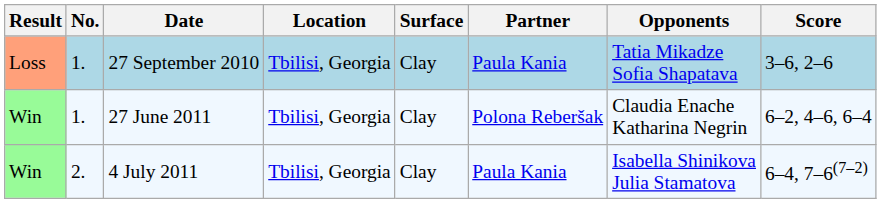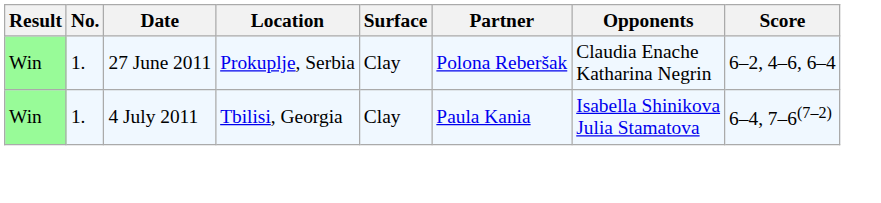 <table class="sortable wikitable" style=font-size:97%>
 <tr>
 <th>Result</th>
 <th>No.</th>
 <th>Date</th>
 <th>Location</th>
 <th>Surface</th>
 <th>Partner</th>
 <th>Opponents</th>
 <th class="unsortable">Score</th>
 </tr>
-<tr style="background:lightblue;">
-<td style="background:#ffa07a;">Loss</td>
-<td>1.</td>
-<td>27 September 2010</td>
-<td><a href='#'>Tbilisi</a>, Georgia</td>
-<td>Clay</td>
-<td> <a href='#'>Paula Kania</a></td>
-<td> <a href='#'>Tatia Mikadze</a> <br>  <a href='#'>Sofia Shapatava</a></td>
-<td>3–6, 2–6</td>
-</tr>
 <tr style="background:#f0f8ff;">
 <td style="background:#98fb98;">Win</td>
 <td>1.</td>
 <td>27 June 2011</td>
-<td><a href='#'>Tbilisi</a>, Georgia</td>
+<td><a href='#'>Prokuplje</a>, Serbia</td>
 <td>Clay</td>
 <td> <a href='#'>Polona Reberšak</a></td>
 <td> Claudia Enache <br>  Katharina Negrin</td>
 <td>6–2, 4–6, 6–4</td>
 </tr>
 <tr style="background:#f0f8ff;">
 <td style="background:#98fb98;">Win</td>
-<td>2.</td>
+<td>1.</td>
 <td>4 July 2011</td>
 <td><a href='#'>Tbilisi</a>, Georgia</td>
 <td>Clay</td>
 <td> <a href='#'>Paula Kania</a></td>
 <td> <a href='#'>Isabella Shinikova</a> <br>  <a href='#'>Julia Stamatova</a></td>
 <td>6–4, 7–6<sup>(7–2)</sup></td>
 </tr>
 </table>
